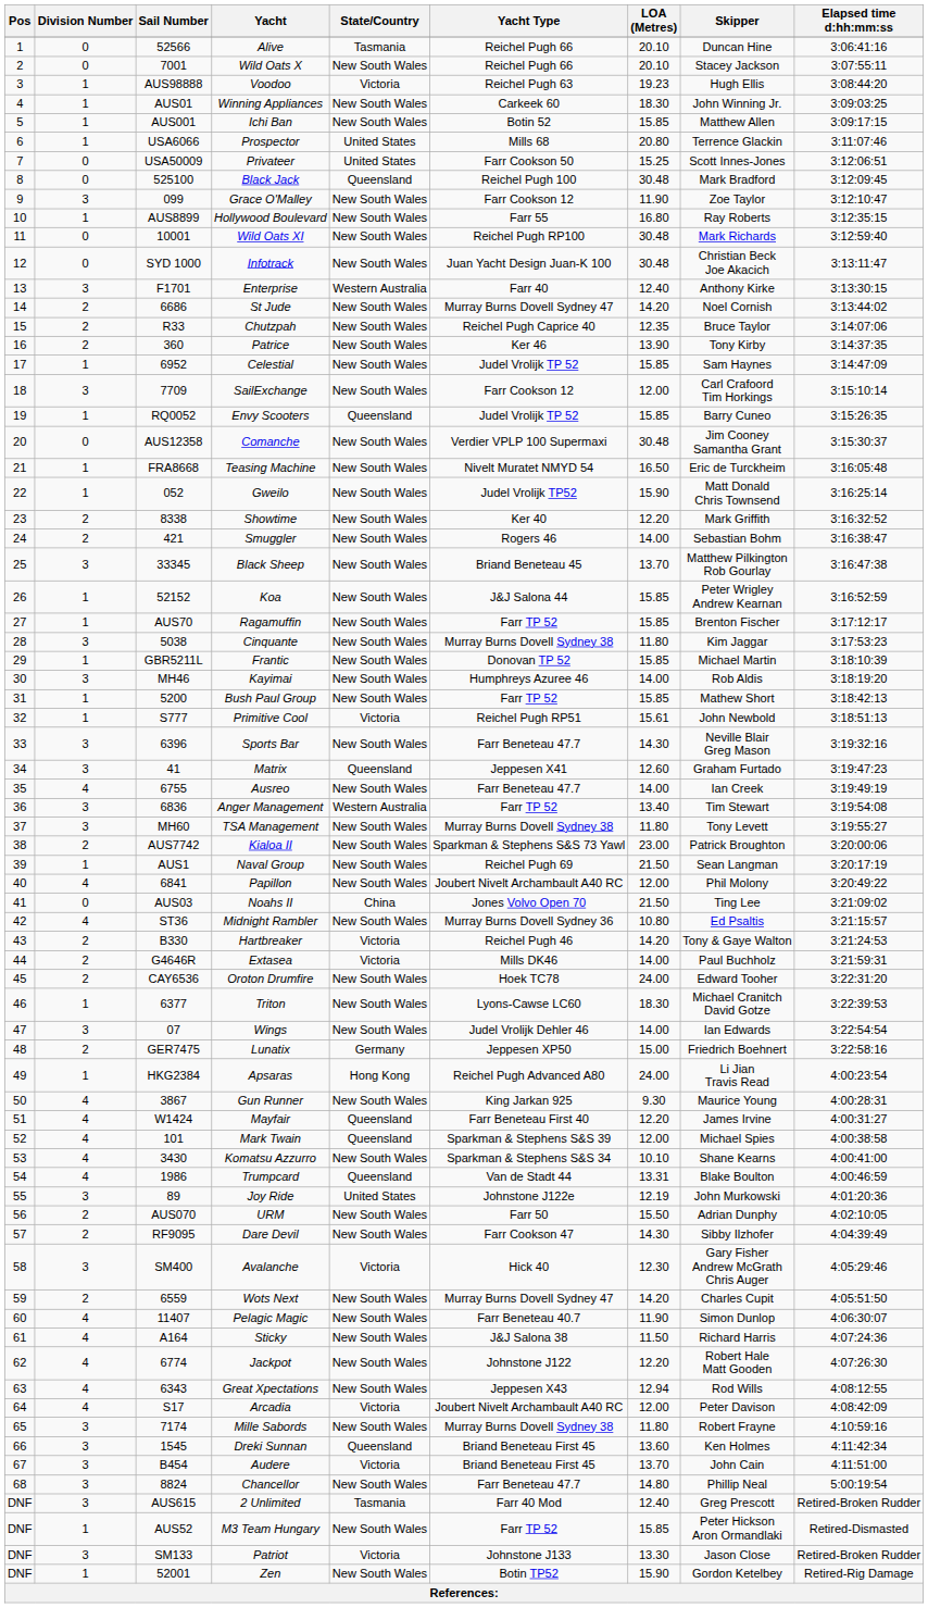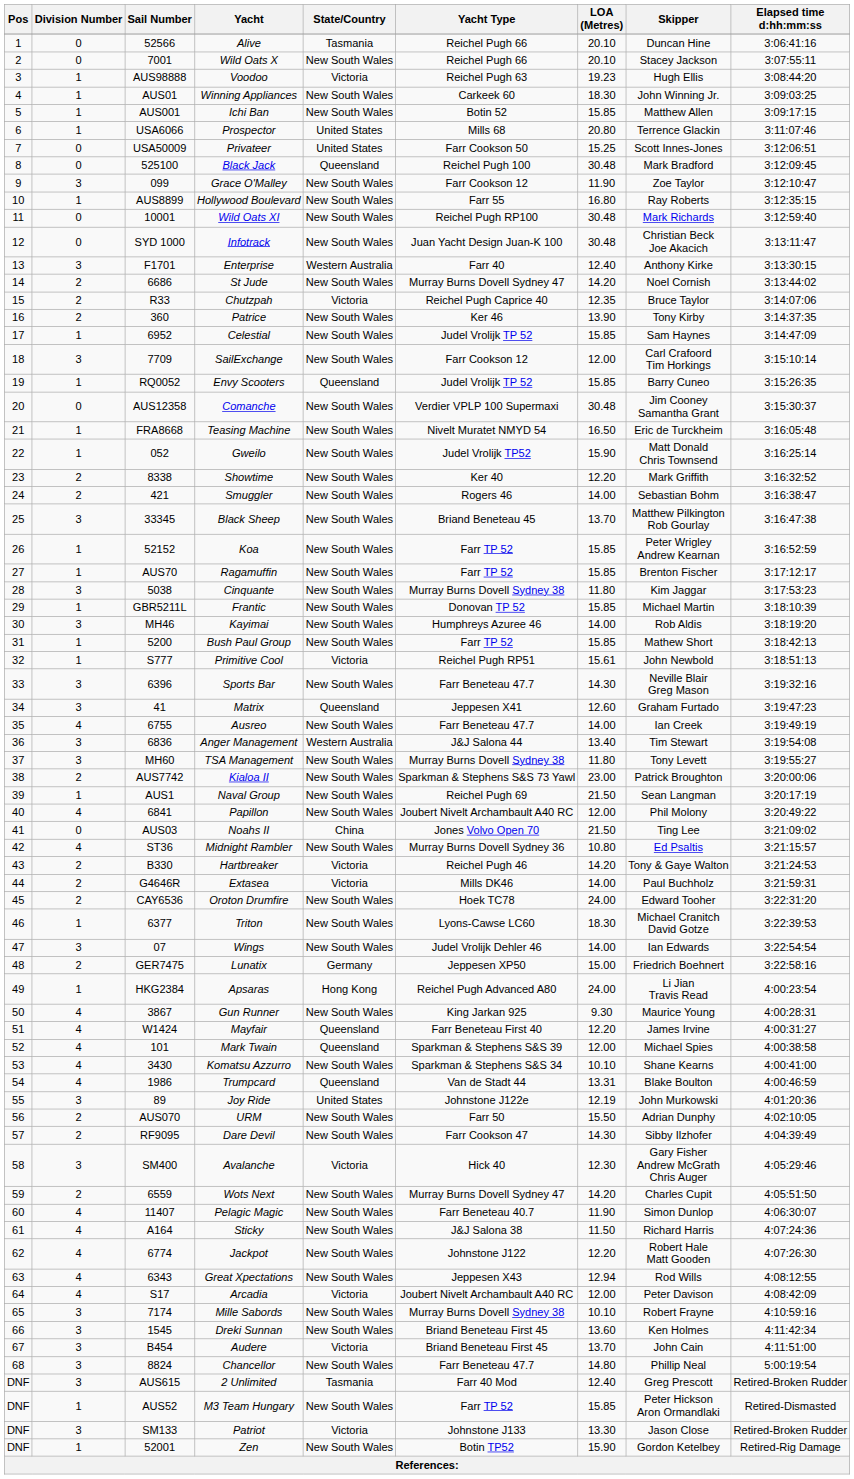 <table class="wikitable sortable" style="text-align: center;" "font-size: 100%;">
 <tr>
 <th>Pos</th>
 <th>Division Number</th>
 <th>Sail Number</th>
 <th>Yacht</th>
 <th>State/Country</th>
 <th>Yacht Type</th>
 <th>LOA <br>(Metres)</th>
 <th>Skipper</th>
 <th>Elapsed time <br>d:hh:mm:ss</th>
 </tr>
 <tr style="font-weight:bold">
 </tr>
 <tr>
 <td>1</td>
 <td>0</td>
 <td>52566</td>
 <td><em>Alive</em></td>
 <td> Tasmania</td>
 <td>Reichel Pugh 66</td>
 <td>20.10</td>
 <td>Duncan Hine</td>
 <td>3:06:41:16</td>
 </tr>
 <tr>
 <td>2</td>
 <td>0</td>
 <td>7001</td>
 <td><em>Wild Oats X</em></td>
 <td> New South Wales</td>
 <td>Reichel Pugh 66</td>
 <td>20.10</td>
 <td>Stacey Jackson</td>
 <td>3:07:55:11</td>
 </tr>
 <tr>
 <td>3</td>
 <td>1</td>
 <td>AUS98888</td>
 <td><em>Voodoo</em></td>
 <td> Victoria</td>
 <td>Reichel Pugh 63</td>
 <td>19.23</td>
 <td>Hugh Ellis</td>
 <td>3:08:44:20</td>
 </tr>
 <tr>
 <td>4</td>
 <td>1</td>
 <td>AUS01</td>
 <td><em>Winning Appliances</em></td>
 <td> New South Wales</td>
 <td>Carkeek 60</td>
 <td>18.30</td>
 <td>John Winning Jr.</td>
 <td>3:09:03:25</td>
 </tr>
 <tr>
 <td>5</td>
 <td>1</td>
 <td>AUS001</td>
 <td><em>Ichi Ban</em></td>
 <td> New South Wales</td>
 <td>Botin 52</td>
 <td>15.85</td>
 <td>Matthew Allen</td>
 <td>3:09:17:15</td>
 </tr>
 <tr>
 <td>6</td>
 <td>1</td>
 <td>USA6066</td>
 <td><em>Prospector</em></td>
 <td> United States</td>
 <td>Mills 68</td>
 <td>20.80</td>
 <td>Terrence Glackin</td>
 <td>3:11:07:46</td>
 </tr>
 <tr>
 <td>7</td>
 <td>0</td>
 <td>USA50009</td>
 <td><em>Privateer</em></td>
 <td> United States</td>
 <td>Farr Cookson 50</td>
 <td>15.25</td>
 <td>Scott Innes-Jones</td>
 <td>3:12:06:51</td>
 </tr>
 <tr>
 <td>8</td>
 <td>0</td>
 <td>525100</td>
 <td><em><a href='#'>Black Jack</a></em></td>
 <td> Queensland</td>
 <td>Reichel Pugh 100</td>
 <td>30.48</td>
 <td>Mark Bradford</td>
 <td>3:12:09:45</td>
 </tr>
 <tr>
 <td>9</td>
 <td>3</td>
 <td>099</td>
 <td><em>Grace O'Malley</em></td>
 <td> New South Wales</td>
 <td>Farr Cookson 12</td>
 <td>11.90</td>
 <td>Zoe Taylor</td>
 <td>3:12:10:47</td>
 </tr>
 <tr>
 <td>10</td>
 <td>1</td>
 <td>AUS8899</td>
 <td><em>Hollywood Boulevard</em></td>
 <td> New South Wales</td>
 <td>Farr 55</td>
 <td>16.80</td>
 <td>Ray Roberts</td>
 <td>3:12:35:15</td>
 </tr>
 <tr>
 <td>11</td>
 <td>0</td>
 <td>10001</td>
 <td><em><a href='#'>Wild Oats XI</a></em></td>
 <td> New South Wales</td>
 <td>Reichel Pugh RP100</td>
 <td>30.48</td>
 <td><a href='#'>Mark Richards</a></td>
 <td>3:12:59:40</td>
 </tr>
 <tr>
 <td>12</td>
 <td>0</td>
 <td>SYD 1000</td>
 <td><em><a href='#'>Infotrack</a></em></td>
 <td> New South Wales</td>
 <td>Juan Yacht Design Juan-K 100</td>
 <td>30.48</td>
 <td>Christian Beck <br> Joe Akacich</td>
 <td>3:13:11:47</td>
 </tr>
 <tr>
 <td>13</td>
 <td>3</td>
 <td>F1701</td>
 <td><em>Enterprise</em></td>
 <td> Western Australia</td>
 <td>Farr 40</td>
 <td>12.40</td>
 <td>Anthony Kirke</td>
 <td>3:13:30:15</td>
 </tr>
 <tr>
 <td>14</td>
 <td>2</td>
 <td>6686</td>
 <td><em>St Jude</em></td>
 <td> New South Wales</td>
 <td>Murray Burns Dovell Sydney 47</td>
 <td>14.20</td>
 <td>Noel Cornish</td>
 <td>3:13:44:02</td>
 </tr>
 <tr>
 <td>15</td>
 <td>2</td>
 <td>R33</td>
 <td><em>Chutzpah</em></td>
-<td> New South Wales</td>
+<td> Victoria</td>
 <td>Reichel Pugh Caprice 40</td>
 <td>12.35</td>
 <td>Bruce Taylor</td>
 <td>3:14:07:06</td>
 </tr>
 <tr>
 <td>16</td>
 <td>2</td>
 <td>360</td>
 <td><em>Patrice</em></td>
 <td> New South Wales</td>
 <td>Ker 46</td>
 <td>13.90</td>
 <td>Tony Kirby</td>
 <td>3:14:37:35</td>
 </tr>
 <tr>
 <td>17</td>
 <td>1</td>
 <td>6952</td>
 <td><em>Celestial</em></td>
 <td> New South Wales</td>
 <td>Judel Vrolijk <a href='#'>TP 52</a></td>
 <td>15.85</td>
 <td>Sam Haynes</td>
 <td>3:14:47:09</td>
 </tr>
 <tr>
 <td>18</td>
 <td>3</td>
 <td>7709</td>
 <td><em>SailExchange</em></td>
 <td> New South Wales</td>
 <td>Farr Cookson 12</td>
 <td>12.00</td>
 <td>Carl Crafoord <br> Tim Horkings</td>
 <td>3:15:10:14</td>
 </tr>
 <tr>
 <td>19</td>
 <td>1</td>
 <td>RQ0052</td>
 <td><em>Envy Scooters</em></td>
 <td> Queensland</td>
 <td>Judel Vrolijk <a href='#'>TP 52</a></td>
 <td>15.85</td>
 <td>Barry Cuneo</td>
 <td>3:15:26:35</td>
 </tr>
 <tr>
 <td>20</td>
 <td>0</td>
 <td>AUS12358</td>
 <td><em><a href='#'>Comanche</a></em></td>
 <td> New South Wales</td>
 <td>Verdier VPLP 100 Supermaxi</td>
 <td>30.48</td>
 <td>Jim Cooney <br> Samantha Grant</td>
 <td>3:15:30:37</td>
 </tr>
 <tr>
 <td>21</td>
 <td>1</td>
 <td>FRA8668</td>
 <td><em>Teasing Machine</em></td>
 <td> New South Wales</td>
 <td>Nivelt Muratet NMYD 54</td>
 <td>16.50</td>
 <td>Eric de Turckheim</td>
 <td>3:16:05:48</td>
 </tr>
 <tr>
 <td>22</td>
 <td>1</td>
 <td>052</td>
 <td><em>Gweilo</em></td>
 <td> New South Wales</td>
 <td>Judel Vrolijk <a href='#'>TP52</a></td>
 <td>15.90</td>
 <td>Matt Donald <br> Chris Townsend</td>
 <td>3:16:25:14</td>
 </tr>
 <tr>
 <td>23</td>
 <td>2</td>
 <td>8338</td>
 <td><em>Showtime</em></td>
 <td> New South Wales</td>
 <td>Ker 40</td>
 <td>12.20</td>
 <td>Mark Griffith</td>
 <td>3:16:32:52</td>
 </tr>
 <tr>
 <td>24</td>
 <td>2</td>
 <td>421</td>
 <td><em>Smuggler</em></td>
 <td> New South Wales</td>
 <td>Rogers 46</td>
 <td>14.00</td>
 <td>Sebastian Bohm</td>
 <td>3:16:38:47</td>
 </tr>
 <tr>
 <td>25</td>
 <td>3</td>
 <td>33345</td>
 <td><em>Black Sheep</em></td>
 <td> New South Wales</td>
 <td>Briand Beneteau 45</td>
 <td>13.70</td>
 <td>Matthew Pilkington <br> Rob Gourlay</td>
 <td>3:16:47:38</td>
 </tr>
 <tr>
 <td>26</td>
 <td>1</td>
 <td>52152</td>
 <td><em>Koa</em></td>
 <td> New South Wales</td>
-<td>J&J Salona 44</td>
+<td>Farr <a href='#'>TP 52</a></td>
 <td>15.85</td>
 <td>Peter Wrigley <br> Andrew Kearnan</td>
 <td>3:16:52:59</td>
 </tr>
 <tr>
 <td>27</td>
 <td>1</td>
 <td>AUS70</td>
 <td><em>Ragamuffin</em></td>
 <td> New South Wales</td>
 <td>Farr <a href='#'>TP 52</a></td>
 <td>15.85</td>
 <td>Brenton Fischer</td>
 <td>3:17:12:17</td>
 </tr>
 <tr>
 <td>28</td>
 <td>3</td>
 <td>5038</td>
 <td><em>Cinquante</em></td>
 <td> New South Wales</td>
 <td>Murray Burns Dovell <a href='#'>Sydney 38</a></td>
 <td>11.80</td>
 <td>Kim Jaggar</td>
 <td>3:17:53:23</td>
 </tr>
 <tr>
 <td>29</td>
 <td>1</td>
 <td>GBR5211L</td>
 <td><em>Frantic</em></td>
 <td> New South Wales</td>
 <td>Donovan <a href='#'>TP 52</a></td>
 <td>15.85</td>
 <td>Michael Martin</td>
 <td>3:18:10:39</td>
 </tr>
 <tr>
 <td>30</td>
 <td>3</td>
 <td>MH46</td>
 <td><em>Kayimai</em></td>
 <td> New South Wales</td>
 <td>Humphreys Azuree 46</td>
 <td>14.00</td>
 <td>Rob Aldis</td>
 <td>3:18:19:20</td>
 </tr>
 <tr>
 <td>31</td>
 <td>1</td>
 <td>5200</td>
 <td><em>Bush Paul Group</em></td>
 <td> New South Wales</td>
 <td>Farr <a href='#'>TP 52</a></td>
 <td>15.85</td>
 <td>Mathew Short</td>
 <td>3:18:42:13</td>
 </tr>
 <tr>
 <td>32</td>
 <td>1</td>
 <td>S777</td>
 <td><em>Primitive Cool</em></td>
 <td> Victoria</td>
 <td>Reichel Pugh RP51</td>
 <td>15.61</td>
 <td>John Newbold</td>
 <td>3:18:51:13</td>
 </tr>
 <tr>
 <td>33</td>
 <td>3</td>
 <td>6396</td>
 <td><em>Sports Bar</em></td>
 <td> New South Wales</td>
 <td>Farr Beneteau 47.7</td>
 <td>14.30</td>
 <td>Neville Blair <br> Greg Mason</td>
 <td>3:19:32:16</td>
 </tr>
 <tr>
 <td>34</td>
 <td>3</td>
 <td>41</td>
 <td><em>Matrix</em></td>
 <td> Queensland</td>
 <td>Jeppesen X41</td>
 <td>12.60</td>
 <td>Graham Furtado</td>
 <td>3:19:47:23</td>
 </tr>
 <tr>
 <td>35</td>
 <td>4</td>
 <td>6755</td>
 <td><em>Ausreo</em></td>
 <td> New South Wales</td>
 <td>Farr Beneteau 47.7</td>
 <td>14.00</td>
 <td>Ian Creek</td>
 <td>3:19:49:19</td>
 </tr>
 <tr>
 <td>36</td>
 <td>3</td>
 <td>6836</td>
 <td><em>Anger Management</em></td>
 <td> Western Australia</td>
-<td>Farr <a href='#'>TP 52</a></td>
+<td>J&J Salona 44</td>
 <td>13.40</td>
 <td>Tim Stewart</td>
 <td>3:19:54:08</td>
 </tr>
 <tr>
 <td>37</td>
 <td>3</td>
 <td>MH60</td>
 <td><em>TSA Management</em></td>
 <td> New South Wales</td>
 <td>Murray Burns Dovell <a href='#'>Sydney 38</a></td>
 <td>11.80</td>
 <td>Tony Levett</td>
 <td>3:19:55:27</td>
 </tr>
 <tr>
 <td>38</td>
 <td>2</td>
 <td>AUS7742</td>
 <td><em><a href='#'>Kialoa II</a></em></td>
 <td> New South Wales</td>
 <td>Sparkman & Stephens S&S 73 Yawl</td>
 <td>23.00</td>
 <td>Patrick Broughton</td>
 <td>3:20:00:06</td>
 </tr>
 <tr>
 <td>39</td>
 <td>1</td>
 <td>AUS1</td>
 <td><em>Naval Group</em></td>
 <td> New South Wales</td>
 <td>Reichel Pugh 69</td>
 <td>21.50</td>
 <td>Sean Langman</td>
 <td>3:20:17:19</td>
 </tr>
 <tr>
 <td>40</td>
 <td>4</td>
 <td>6841</td>
 <td><em>Papillon</em></td>
 <td> New South Wales</td>
 <td>Joubert Nivelt Archambault A40 RC</td>
 <td>12.00</td>
 <td>Phil Molony</td>
 <td>3:20:49:22</td>
 </tr>
 <tr>
 <td>41</td>
 <td>0</td>
 <td>AUS03</td>
 <td><em>Noahs II</em></td>
 <td> China</td>
 <td>Jones <a href='#'>Volvo Open 70</a></td>
 <td>21.50</td>
 <td>Ting Lee</td>
 <td>3:21:09:02</td>
 </tr>
 <tr>
 <td>42</td>
 <td>4</td>
 <td>ST36</td>
 <td><em>Midnight Rambler</em></td>
 <td> New South Wales</td>
 <td>Murray Burns Dovell Sydney 36</td>
 <td>10.80</td>
 <td><a href='#'>Ed Psaltis</a></td>
 <td>3:21:15:57</td>
 </tr>
 <tr>
 <td>43</td>
 <td>2</td>
 <td>B330</td>
 <td><em>Hartbreaker</em></td>
 <td> Victoria</td>
 <td>Reichel Pugh 46</td>
 <td>14.20</td>
 <td>Tony & Gaye Walton</td>
 <td>3:21:24:53</td>
 </tr>
 <tr>
 <td>44</td>
 <td>2</td>
 <td>G4646R</td>
 <td><em>Extasea</em></td>
 <td> Victoria</td>
 <td>Mills DK46</td>
 <td>14.00</td>
 <td>Paul Buchholz</td>
 <td>3:21:59:31</td>
 </tr>
 <tr>
 <td>45</td>
 <td>2</td>
 <td>CAY6536</td>
 <td><em>Oroton Drumfire</em></td>
 <td> New South Wales</td>
 <td>Hoek TC78</td>
 <td>24.00</td>
 <td>Edward Tooher</td>
 <td>3:22:31:20</td>
 </tr>
 <tr>
 <td>46</td>
 <td>1</td>
 <td>6377</td>
 <td><em>Triton</em></td>
 <td> New South Wales</td>
 <td>Lyons-Cawse LC60</td>
 <td>18.30</td>
 <td>Michael Cranitch <br> David Gotze</td>
 <td>3:22:39:53</td>
 </tr>
 <tr>
 <td>47</td>
 <td>3</td>
 <td>07</td>
 <td><em>Wings</em></td>
 <td> New South Wales</td>
 <td>Judel Vrolijk Dehler 46</td>
 <td>14.00</td>
 <td>Ian Edwards</td>
 <td>3:22:54:54</td>
 </tr>
 <tr>
 <td>48</td>
 <td>2</td>
 <td>GER7475</td>
 <td><em>Lunatix</em></td>
 <td> Germany</td>
 <td>Jeppesen XP50</td>
 <td>15.00</td>
 <td>Friedrich Boehnert</td>
 <td>3:22:58:16</td>
 </tr>
 <tr>
 <td>49</td>
 <td>1</td>
 <td>HKG2384</td>
 <td><em>Apsaras</em></td>
 <td> Hong Kong</td>
 <td>Reichel Pugh Advanced A80</td>
 <td>24.00</td>
 <td>Li Jian <br> Travis Read</td>
 <td>4:00:23:54</td>
 </tr>
 <tr>
 <td>50</td>
 <td>4</td>
 <td>3867</td>
 <td><em>Gun Runner</em></td>
 <td> New South Wales</td>
 <td>King Jarkan 925</td>
 <td>9.30</td>
 <td>Maurice Young</td>
 <td>4:00:28:31</td>
 </tr>
 <tr>
 <td>51</td>
 <td>4</td>
 <td>W1424</td>
 <td><em>Mayfair</em></td>
 <td> Queensland</td>
 <td>Farr Beneteau First 40</td>
 <td>12.20</td>
 <td>James Irvine</td>
 <td>4:00:31:27</td>
 </tr>
 <tr>
 <td>52</td>
 <td>4</td>
 <td>101</td>
 <td><em>Mark Twain</em></td>
 <td> Queensland</td>
 <td>Sparkman & Stephens S&S 39</td>
 <td>12.00</td>
 <td>Michael Spies</td>
 <td>4:00:38:58</td>
 </tr>
 <tr>
 <td>53</td>
 <td>4</td>
 <td>3430</td>
 <td><em>Komatsu Azzurro</em></td>
 <td> New South Wales</td>
 <td>Sparkman & Stephens S&S 34</td>
 <td>10.10</td>
 <td>Shane Kearns</td>
 <td>4:00:41:00</td>
 </tr>
 <tr>
 <td>54</td>
 <td>4</td>
 <td>1986</td>
 <td><em>Trumpcard</em></td>
 <td> Queensland</td>
 <td>Van de Stadt 44</td>
 <td>13.31</td>
 <td>Blake Boulton</td>
 <td>4:00:46:59</td>
 </tr>
 <tr>
 <td>55</td>
 <td>3</td>
 <td>89</td>
 <td><em>Joy Ride</em></td>
 <td> United States</td>
 <td>Johnstone J122e</td>
 <td>12.19</td>
 <td>John Murkowski</td>
 <td>4:01:20:36</td>
 </tr>
 <tr>
 <td>56</td>
 <td>2</td>
 <td>AUS070</td>
 <td><em>URM</em></td>
 <td> New South Wales</td>
 <td>Farr 50</td>
 <td>15.50</td>
 <td>Adrian Dunphy</td>
 <td>4:02:10:05</td>
 </tr>
 <tr>
 <td>57</td>
 <td>2</td>
 <td>RF9095</td>
 <td><em>Dare Devil</em></td>
 <td> New South Wales</td>
 <td>Farr Cookson 47</td>
 <td>14.30</td>
 <td>Sibby Ilzhofer</td>
 <td>4:04:39:49</td>
 </tr>
 <tr>
 <td>58</td>
 <td>3</td>
 <td>SM400</td>
 <td><em>Avalanche</em></td>
 <td> Victoria</td>
 <td>Hick 40</td>
 <td>12.30</td>
 <td>Gary Fisher <br> Andrew McGrath <br> Chris Auger</td>
 <td>4:05:29:46</td>
 </tr>
 <tr>
 <td>59</td>
 <td>2</td>
 <td>6559</td>
 <td><em>Wots Next</em></td>
 <td> New South Wales</td>
 <td>Murray Burns Dovell Sydney 47</td>
 <td>14.20</td>
 <td>Charles Cupit</td>
 <td>4:05:51:50</td>
 </tr>
 <tr>
 <td>60</td>
 <td>4</td>
 <td>11407</td>
 <td><em>Pelagic Magic</em></td>
 <td> New South Wales</td>
 <td>Farr Beneteau 40.7</td>
 <td>11.90</td>
 <td>Simon Dunlop</td>
 <td>4:06:30:07</td>
 </tr>
 <tr>
 <td>61</td>
 <td>4</td>
 <td>A164</td>
 <td><em>Sticky</em></td>
 <td> New South Wales</td>
 <td>J&J Salona 38</td>
 <td>11.50</td>
 <td>Richard Harris</td>
 <td>4:07:24:36</td>
 </tr>
 <tr>
 <td>62</td>
 <td>4</td>
 <td>6774</td>
 <td><em>Jackpot</em></td>
 <td> New South Wales</td>
 <td>Johnstone J122</td>
 <td>12.20</td>
 <td>Robert Hale <br> Matt Gooden</td>
 <td>4:07:26:30</td>
 </tr>
 <tr>
 <td>63</td>
 <td>4</td>
 <td>6343</td>
 <td><em>Great Xpectations</em></td>
 <td> New South Wales</td>
 <td>Jeppesen X43</td>
 <td>12.94</td>
 <td>Rod Wills</td>
 <td>4:08:12:55</td>
 </tr>
 <tr>
 <td>64</td>
 <td>4</td>
 <td>S17</td>
 <td><em>Arcadia</em></td>
 <td> Victoria</td>
 <td>Joubert Nivelt Archambault A40 RC</td>
 <td>12.00</td>
 <td>Peter Davison</td>
 <td>4:08:42:09</td>
 </tr>
 <tr>
 <td>65</td>
 <td>3</td>
 <td>7174</td>
 <td><em>Mille Sabords</em></td>
 <td> New South Wales</td>
 <td>Murray Burns Dovell <a href='#'>Sydney 38</a></td>
-<td>11.80</td>
+<td>10.10</td>
 <td>Robert Frayne</td>
 <td>4:10:59:16</td>
 </tr>
 <tr>
 <td>66</td>
 <td>3</td>
 <td>1545</td>
 <td><em>Dreki Sunnan</em></td>
-<td> Queensland</td>
+<td> New South Wales</td>
 <td>Briand Beneteau First 45</td>
 <td>13.60</td>
 <td>Ken Holmes</td>
 <td>4:11:42:34</td>
 </tr>
 <tr>
 <td>67</td>
 <td>3</td>
 <td>B454</td>
 <td><em>Audere</em></td>
 <td> Victoria</td>
 <td>Briand Beneteau First 45</td>
 <td>13.70</td>
 <td>John Cain</td>
 <td>4:11:51:00</td>
 </tr>
 <tr>
 <td>68</td>
 <td>3</td>
 <td>8824</td>
 <td><em>Chancellor</em></td>
 <td> New South Wales</td>
 <td>Farr Beneteau 47.7</td>
 <td>14.80</td>
 <td>Phillip Neal</td>
 <td>5:00:19:54</td>
 </tr>
 <tr>
 <td>DNF</td>
 <td>3</td>
 <td>AUS615</td>
 <td><em>2 Unlimited</em></td>
 <td> Tasmania</td>
 <td>Farr 40 Mod</td>
 <td>12.40</td>
 <td>Greg Prescott</td>
 <td>Retired-Broken Rudder</td>
 </tr>
 <tr>
 <td>DNF</td>
 <td>1</td>
 <td>AUS52</td>
 <td><em>M3 Team Hungary</em></td>
 <td> New South Wales</td>
 <td>Farr <a href='#'>TP 52</a></td>
 <td>15.85</td>
 <td>Peter Hickson <br> Aron Ormandlaki</td>
 <td>Retired-Dismasted</td>
 </tr>
 <tr>
 <td>DNF</td>
 <td>3</td>
 <td>SM133</td>
 <td><em>Patriot</em></td>
 <td> Victoria</td>
 <td>Johnstone J133</td>
 <td>13.30</td>
 <td>Jason Close</td>
 <td>Retired-Broken Rudder</td>
 </tr>
 <tr>
 <td>DNF</td>
 <td>1</td>
 <td>52001</td>
 <td><em>Zen</em></td>
 <td> New South Wales</td>
 <td>Botin <a href='#'>TP52</a></td>
 <td>15.90</td>
 <td>Gordon Ketelbey</td>
 <td>Retired-Rig Damage</td>
 </tr>
 <tr>
 <th colspan=9>References:</th>
 </tr>
 </table>
